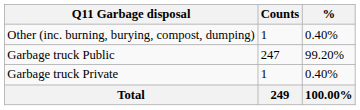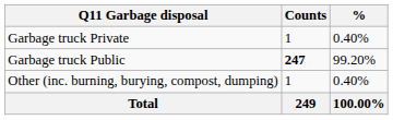 <table class="wikitable sortable">
 <tr>
 <th>Q11 Garbage disposal</th>
 <th>Counts</th>
 <th>%</th>
 </tr>
 <tr>
-<td>Other (inc. burning, burying, compost, dumping)</td>
+<td>Garbage truck Private</td>
 <td>1</td>
 <td>0.40%</td>
 </tr>
 <tr>
 <td>Garbage truck Public</td>
-<td>247</td>
+<td><strong>247</strong></td>
 <td>99.20%</td>
 </tr>
 <tr>
-<td>Garbage truck Private</td>
+<td>Other (inc. burning, burying, compost, dumping)</td>
 <td>1</td>
 <td>0.40%</td>
 </tr>
 <tr>
 <th>Total</th>
 <th>249</th>
 <th>100.00%</th>
 </tr>
 </table>
